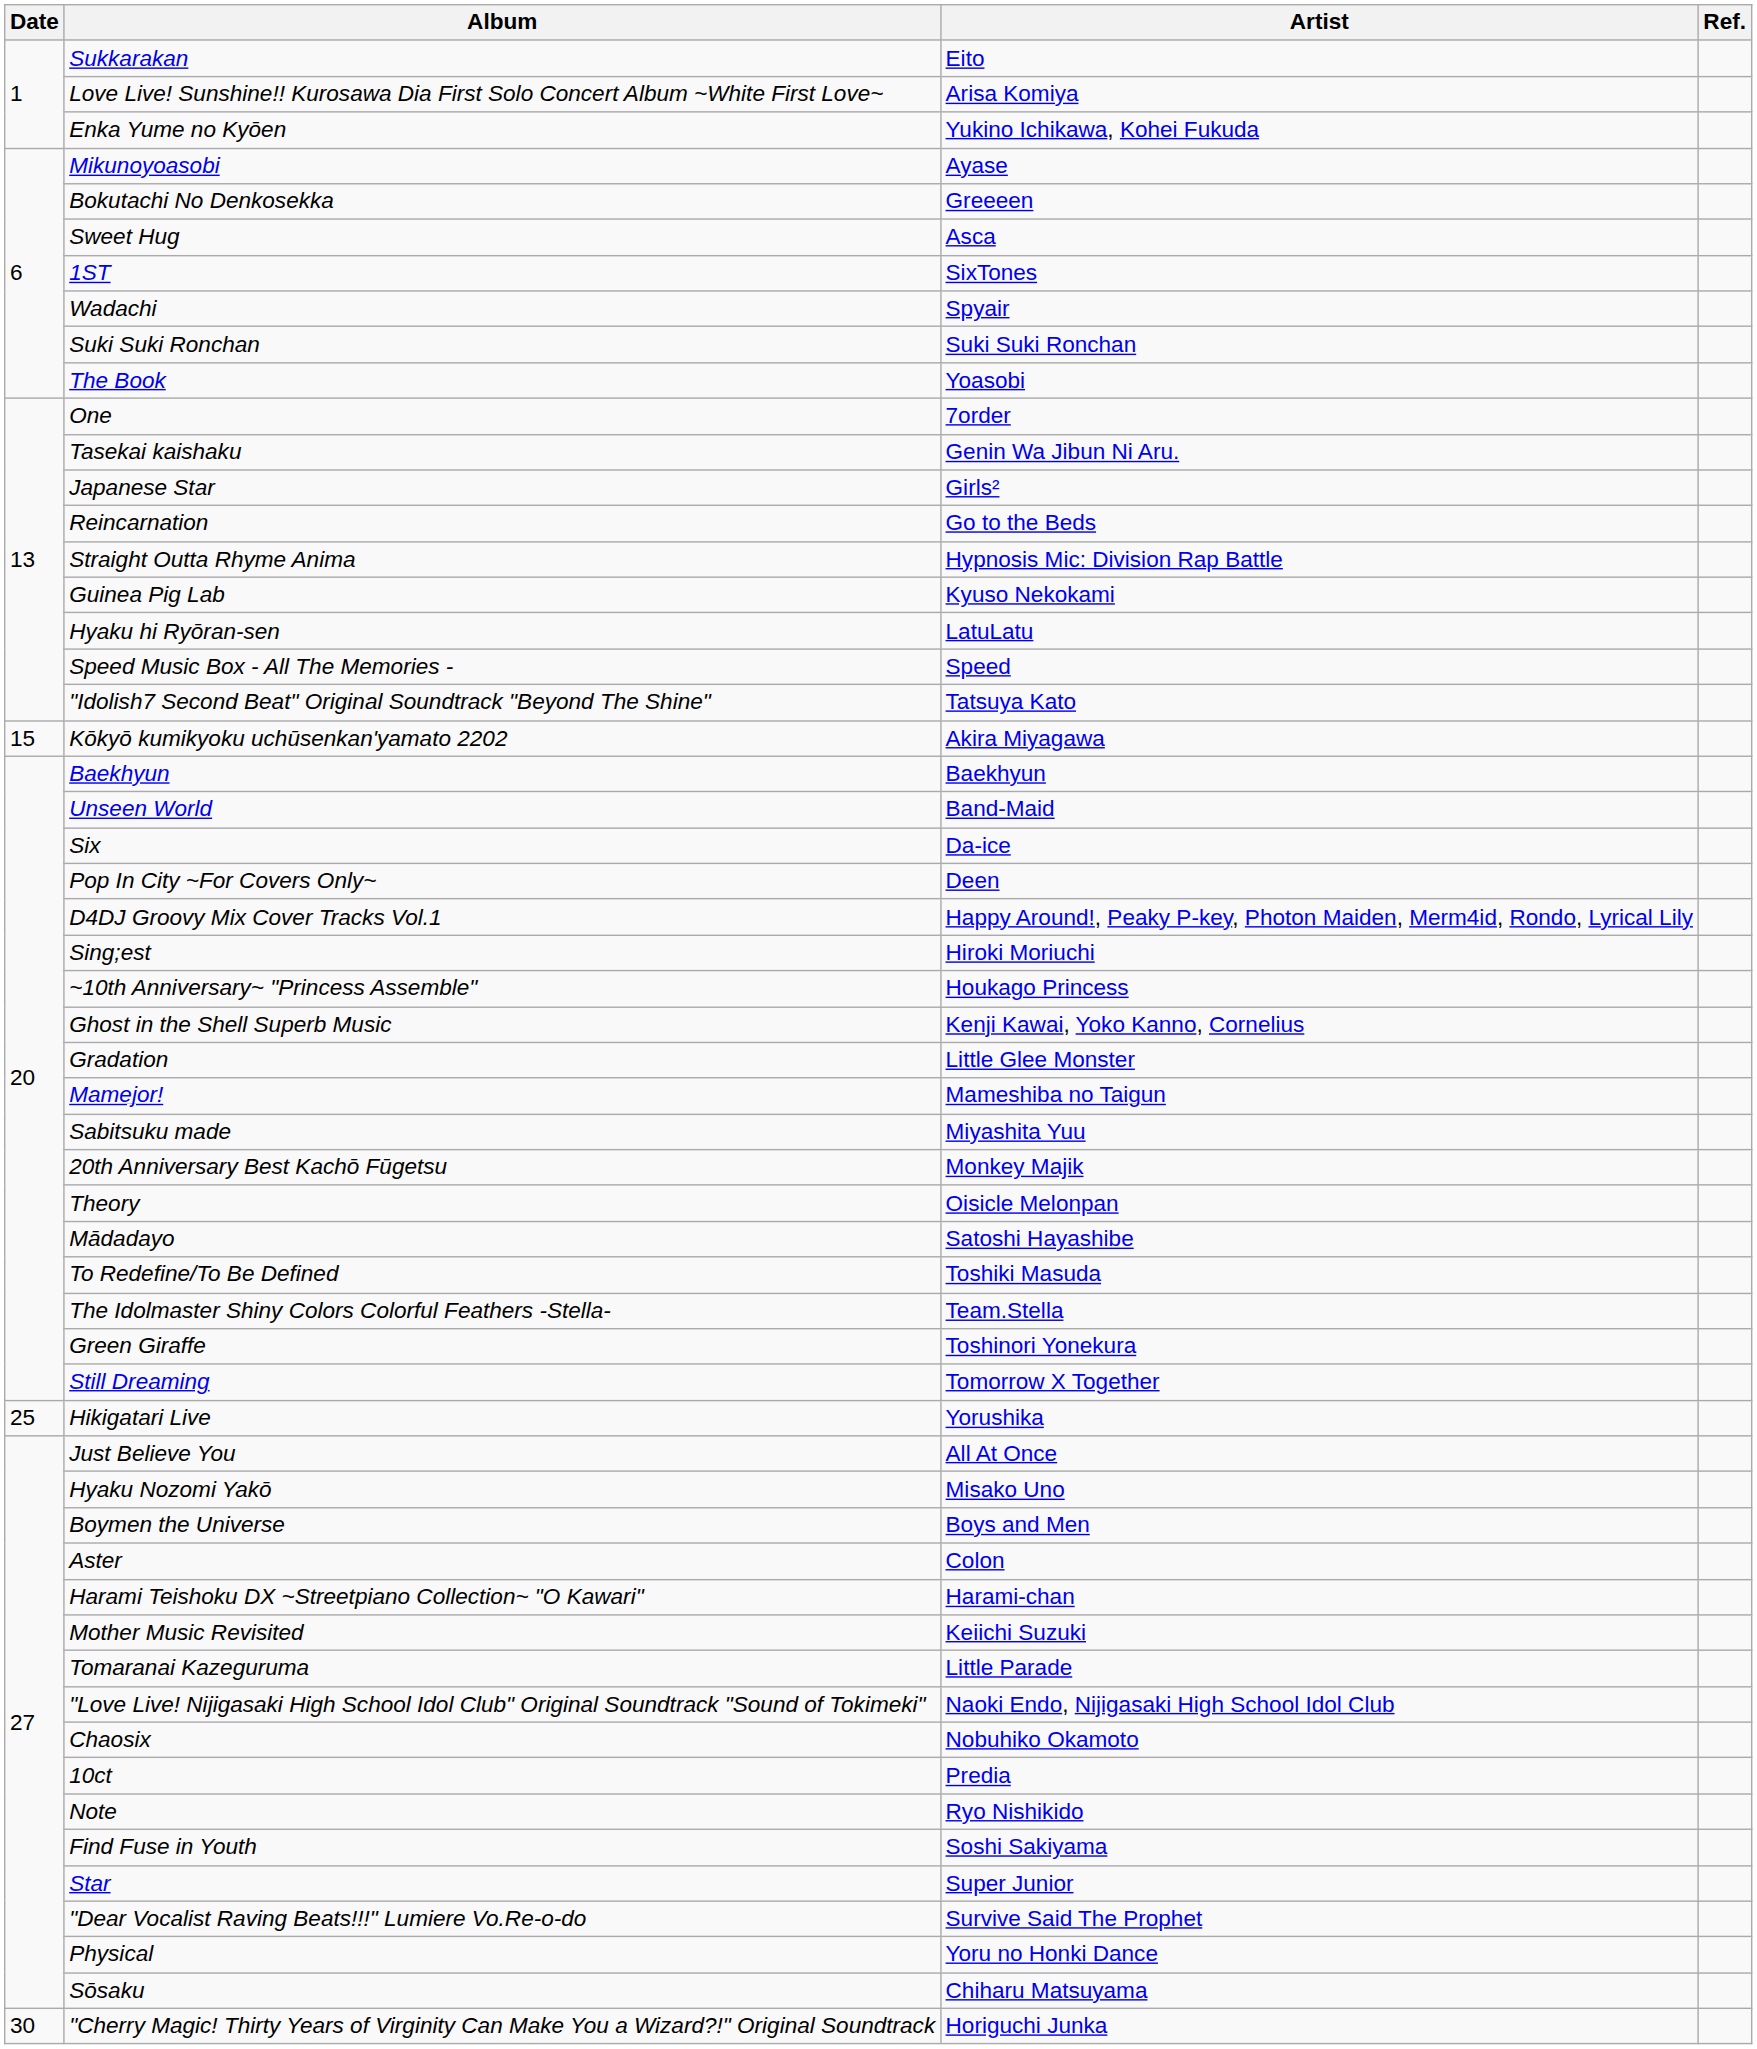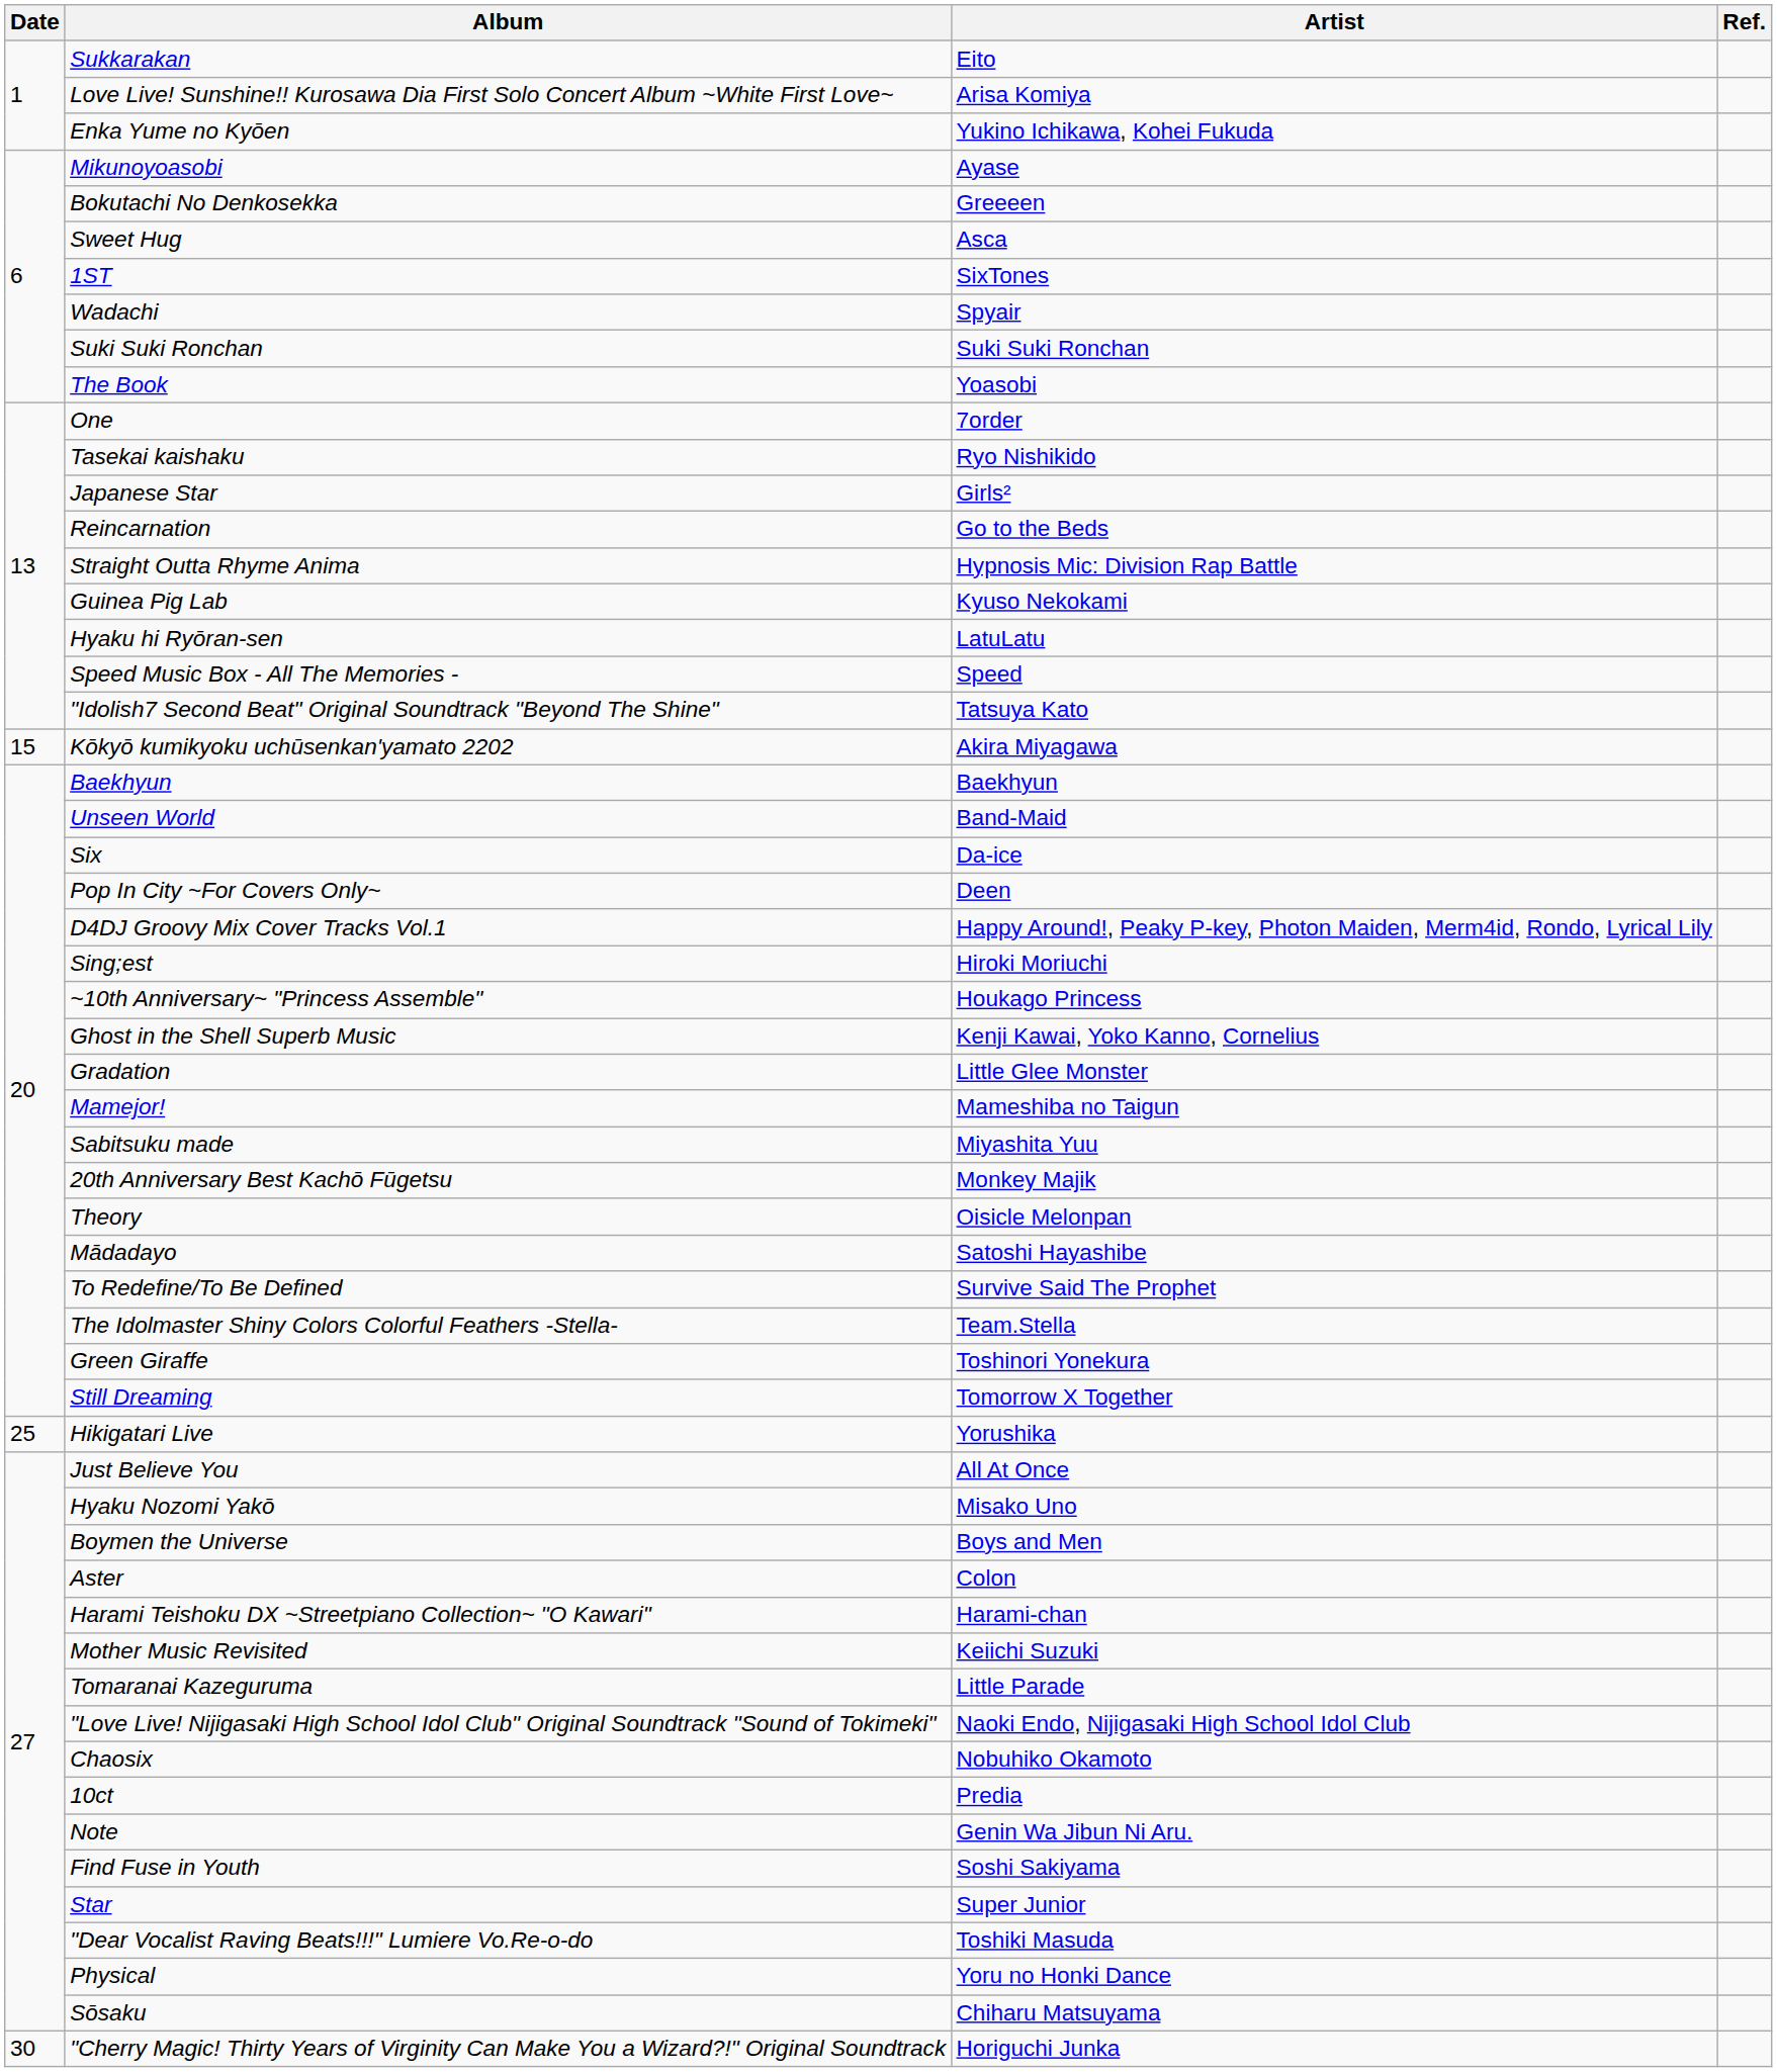 <table class="wikitable">
 <tr>
 <th>Date</th>
 <th>Album</th>
 <th>Artist</th>
 <th>Ref.</th>
 </tr>
 <tr>
 <td rowspan="3">1</td>
 <td><em><a href='#'>Sukkarakan</a></em></td>
 <td><a href='#'>Eito</a></td>
 <td></td>
 </tr>
 <tr>
 <td><em>Love Live! Sunshine!! Kurosawa Dia First Solo Concert Album ~White First Love~</em></td>
 <td><a href='#'>Arisa Komiya</a></td>
 <td></td>
 </tr>
 <tr>
 <td><em>Enka Yume no Kyōen</em></td>
 <td><a href='#'>Yukino Ichikawa</a>, <a href='#'>Kohei Fukuda</a></td>
 <td></td>
 </tr>
 <tr>
 <td rowspan="7">6</td>
 <td><em><a href='#'>Mikunoyoasobi</a></em></td>
 <td><a href='#'>Ayase</a></td>
 <td></td>
 </tr>
 <tr>
 <td><em>Bokutachi No Denkosekka</em></td>
 <td><a href='#'>Greeeen</a></td>
 <td></td>
 </tr>
 <tr>
 <td><em>Sweet Hug</em></td>
 <td><a href='#'>Asca</a></td>
 <td></td>
 </tr>
 <tr>
 <td><em><a href='#'>1ST</a></em></td>
 <td><a href='#'>SixTones</a></td>
 <td></td>
 </tr>
 <tr>
 <td><em>Wadachi</em></td>
 <td><a href='#'>Spyair</a></td>
 <td></td>
 </tr>
 <tr>
 <td><em>Suki Suki Ronchan</em></td>
 <td><a href='#'>Suki Suki Ronchan</a></td>
 <td></td>
 </tr>
 <tr>
 <td><em><a href='#'>The Book</a></em></td>
 <td><a href='#'>Yoasobi</a></td>
 <td></td>
 </tr>
 <tr>
 <td rowspan="9">13</td>
 <td><em>One</em></td>
 <td><a href='#'>7order</a></td>
 <td></td>
 </tr>
 <tr>
 <td><em>Tasekai kaishaku</em></td>
-<td><a href='#'>Genin Wa Jibun Ni Aru.</a></td>
+<td><a href='#'>Ryo Nishikido</a></td>
 <td></td>
 </tr>
 <tr>
 <td><em>Japanese Star</em></td>
 <td><a href='#'>Girls²</a></td>
 <td></td>
 </tr>
 <tr>
 <td><em>Reincarnation</em></td>
 <td><a href='#'>Go to the Beds</a></td>
 <td></td>
 </tr>
 <tr>
 <td><em>Straight Outta Rhyme Anima</em></td>
 <td><a href='#'>Hypnosis Mic: Division Rap Battle</a></td>
 <td></td>
 </tr>
 <tr>
 <td><em>Guinea Pig Lab</em></td>
 <td><a href='#'>Kyuso Nekokami</a></td>
 <td></td>
 </tr>
 <tr>
 <td><em>Hyaku hi Ryōran-sen</em></td>
 <td><a href='#'>LatuLatu</a></td>
 <td></td>
 </tr>
 <tr>
 <td><em>Speed Music Box - All The Memories -</em></td>
 <td><a href='#'>Speed</a></td>
 <td></td>
 </tr>
 <tr>
 <td><em>"Idolish7 Second Beat" Original Soundtrack "Beyond The Shine"</em></td>
 <td><a href='#'>Tatsuya Kato</a></td>
 <td></td>
 </tr>
 <tr>
 <td>15</td>
 <td><em>Kōkyō kumikyoku uchūsenkan'yamato 2202</em></td>
 <td><a href='#'>Akira Miyagawa</a></td>
 <td></td>
 </tr>
 <tr>
 <td rowspan="18">20</td>
 <td><em><a href='#'>Baekhyun</a></em></td>
 <td><a href='#'>Baekhyun</a></td>
 <td></td>
 </tr>
 <tr>
 <td><em><a href='#'>Unseen World</a></em></td>
 <td><a href='#'>Band-Maid</a></td>
 <td></td>
 </tr>
 <tr>
 <td><em>Six</em></td>
 <td><a href='#'>Da-ice</a></td>
 <td></td>
 </tr>
 <tr>
 <td><em>Pop In City ~For Covers Only~</em></td>
 <td><a href='#'>Deen</a></td>
 <td></td>
 </tr>
 <tr>
 <td><em>D4DJ Groovy Mix Cover Tracks Vol.1</em></td>
 <td><a href='#'>Happy Around!</a>, <a href='#'>Peaky P-key</a>, <a href='#'>Photon Maiden</a>, <a href='#'>Merm4id</a>, <a href='#'>Rondo</a>, <a href='#'>Lyrical Lily</a></td>
 <td></td>
 </tr>
 <tr>
 <td><em>Sing;est</em></td>
 <td><a href='#'>Hiroki Moriuchi</a></td>
 <td></td>
 </tr>
 <tr>
 <td><em>~10th Anniversary~ "Princess Assemble"</em></td>
 <td><a href='#'>Houkago Princess</a></td>
 <td></td>
 </tr>
 <tr>
 <td><em>Ghost in the Shell Superb Music</em></td>
 <td><a href='#'>Kenji Kawai</a>, <a href='#'>Yoko Kanno</a>, <a href='#'>Cornelius</a></td>
 <td></td>
 </tr>
 <tr>
 <td><em>Gradation</em></td>
 <td><a href='#'>Little Glee Monster</a></td>
 <td></td>
 </tr>
 <tr>
 <td><em><a href='#'>Mamejor!</a></em></td>
 <td><a href='#'>Mameshiba no Taigun</a></td>
 <td></td>
 </tr>
 <tr>
 <td><em>Sabitsuku made</em></td>
 <td><a href='#'>Miyashita Yuu</a></td>
 <td></td>
 </tr>
 <tr>
 <td><em>20th Anniversary Best Kachō Fūgetsu</em></td>
 <td><a href='#'>Monkey Majik</a></td>
 <td></td>
 </tr>
 <tr>
 <td><em>Theory</em></td>
 <td><a href='#'>Oisicle Melonpan</a></td>
 <td></td>
 </tr>
 <tr>
 <td><em>Mādadayo</em></td>
 <td><a href='#'>Satoshi Hayashibe</a></td>
 <td></td>
 </tr>
 <tr>
 <td><em>To Redefine/To Be Defined</em></td>
-<td><a href='#'>Toshiki Masuda</a></td>
+<td><a href='#'>Survive Said The Prophet</a></td>
 <td></td>
 </tr>
 <tr>
 <td><em>The Idolmaster Shiny Colors Colorful Feathers -Stella-</em></td>
 <td><a href='#'>Team.Stella</a></td>
 <td></td>
 </tr>
 <tr>
 <td><em>Green Giraffe</em></td>
 <td><a href='#'>Toshinori Yonekura</a></td>
 <td></td>
 </tr>
 <tr>
 <td><em><a href='#'>Still Dreaming</a></em></td>
 <td><a href='#'>Tomorrow X Together</a></td>
 <td></td>
 </tr>
 <tr>
 <td>25</td>
 <td><em>Hikigatari Live</em></td>
 <td><a href='#'>Yorushika</a></td>
 <td></td>
 </tr>
 <tr>
 <td rowspan="16">27</td>
 <td><em>Just Believe You</em></td>
 <td><a href='#'>All At Once</a></td>
 <td></td>
 </tr>
 <tr>
 <td><em>Hyaku Nozomi Yakō</em></td>
 <td><a href='#'>Misako Uno</a></td>
 <td></td>
 </tr>
 <tr>
 <td><em>Boymen the Universe</em></td>
 <td><a href='#'>Boys and Men</a></td>
 <td></td>
 </tr>
 <tr>
 <td><em>Aster</em></td>
 <td><a href='#'>Colon</a></td>
 <td></td>
 </tr>
 <tr>
 <td><em>Harami Teishoku DX ~Streetpiano Collection~ "O Kawari"</em></td>
 <td><a href='#'>Harami-chan</a></td>
 <td></td>
 </tr>
 <tr>
 <td><em>Mother Music Revisited</em></td>
 <td><a href='#'>Keiichi Suzuki</a></td>
 <td></td>
 </tr>
 <tr>
 <td><em>Tomaranai Kazeguruma</em></td>
 <td><a href='#'>Little Parade</a></td>
 <td></td>
 </tr>
 <tr>
 <td><em>"Love Live! Nijigasaki High School Idol Club" Original Soundtrack "Sound of Tokimeki"</em></td>
 <td><a href='#'>Naoki Endo</a>, <a href='#'>Nijigasaki High School Idol Club</a></td>
 <td></td>
 </tr>
 <tr>
 <td><em>Chaosix</em></td>
 <td><a href='#'>Nobuhiko Okamoto</a></td>
 <td></td>
 </tr>
 <tr>
 <td><em>10ct</em></td>
 <td><a href='#'>Predia</a></td>
 <td></td>
 </tr>
 <tr>
 <td><em>Note</em></td>
-<td><a href='#'>Ryo Nishikido</a></td>
+<td><a href='#'>Genin Wa Jibun Ni Aru.</a></td>
 <td></td>
 </tr>
 <tr>
 <td><em>Find Fuse in Youth</em></td>
 <td><a href='#'>Soshi Sakiyama</a></td>
 <td></td>
 </tr>
 <tr>
 <td><em><a href='#'>Star</a></em></td>
 <td><a href='#'>Super Junior</a></td>
 <td></td>
 </tr>
 <tr>
 <td><em>"Dear Vocalist Raving Beats!!!" Lumiere Vo.Re-o-do</em></td>
-<td><a href='#'>Survive Said The Prophet</a></td>
+<td><a href='#'>Toshiki Masuda</a></td>
 <td></td>
 </tr>
 <tr>
 <td><em>Physical</em></td>
 <td><a href='#'>Yoru no Honki Dance</a></td>
 <td></td>
 </tr>
 <tr>
 <td><em>Sōsaku</em></td>
 <td><a href='#'>Chiharu Matsuyama</a></td>
 <td></td>
 </tr>
 <tr>
 <td>30</td>
 <td><em>"Cherry Magic! Thirty Years of Virginity Can Make You a Wizard?!" Original Soundtrack</em></td>
 <td><a href='#'>Horiguchi Junka</a></td>
 <td></td>
 </tr>
 </table>
